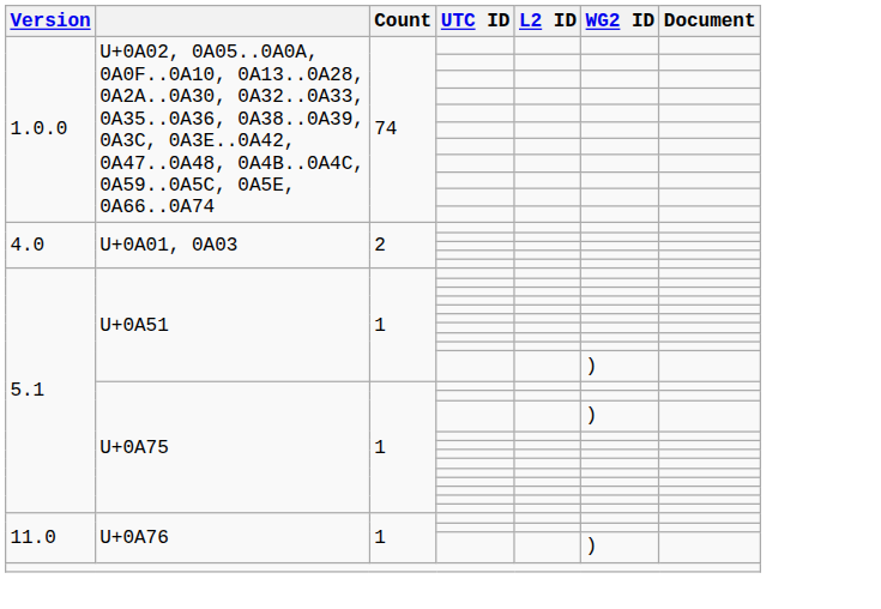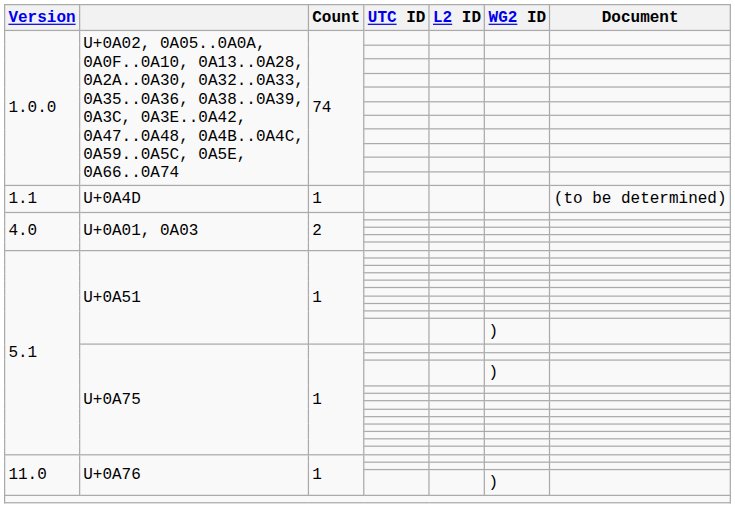 <table class="wikitable collapsible sticky-header">
 <tr>
 <th><a href='#'>Version</a></th>
 <th></th>
 <th>Count</th>
 <th><a href='#'>UTC</a> ID</th>
 <th><a href='#'>L2</a> ID</th>
 <th><a href='#'>WG2</a> ID</th>
 <th>Document</th>
 </tr>
 <tr>
 <td rowspan="11">1.0.0</td>
 <td rowspan="11" width="180">U+0A02, 0A05..0A0A, 0A0F..0A10, 0A13..0A28, 0A2A..0A30, 0A32..0A33, 0A35..0A36, 0A38..0A39, 0A3C, 0A3E..0A42, 0A47..0A48, 0A4B..0A4C, 0A59..0A5C, 0A5E, 0A66..0A74</td>
 <td rowspan="11">74</td>
 <td></td>
 <td></td>
 <td></td>
 <td></td>
 </tr>
 <tr>
 <td></td>
 <td></td>
 <td></td>
 <td></td>
 </tr>
 <tr>
 <td></td>
 <td></td>
 <td></td>
 <td></td>
 </tr>
 <tr>
 <td></td>
 <td></td>
 <td></td>
 <td></td>
 </tr>
 <tr>
 <td></td>
 <td></td>
 <td></td>
 <td></td>
 </tr>
 <tr>
 <td></td>
 <td></td>
 <td></td>
 <td></td>
 </tr>
 <tr>
 <td></td>
 <td></td>
 <td></td>
 <td></td>
 </tr>
 <tr>
 <td></td>
 <td></td>
 <td></td>
 <td></td>
 </tr>
 <tr>
 <td></td>
 <td></td>
 <td></td>
 <td></td>
 </tr>
 <tr>
 <td></td>
 <td></td>
 <td></td>
 <td></td>
 </tr>
 <tr>
 <td></td>
 <td></td>
 <td></td>
 <td></td>
+</tr>
+<tr>
+<td>1.1</td>
+<td>U+0A4D</td>
+<td>1</td>
+<td></td>
+<td></td>
+<td></td>
+<td>(to be determined)</td>
 </tr>
 <tr>
 <td rowspan="5">4.0</td>
 <td rowspan="5">U+0A01, 0A03</td>
 <td rowspan="5">2</td>
 <td></td>
 <td></td>
 <td></td>
 <td></td>
 </tr>
 <tr>
 <td></td>
 <td></td>
 <td></td>
 <td></td>
 </tr>
 <tr>
 <td></td>
 <td></td>
 <td></td>
 <td></td>
 </tr>
 <tr>
 <td></td>
 <td></td>
 <td></td>
 <td></td>
 </tr>
 <tr>
 <td></td>
 <td></td>
 <td></td>
 <td></td>
 </tr>
 <tr>
 <td rowspan="22">5.1</td>
 <td rowspan="10">U+0A51</td>
 <td rowspan="10">1</td>
 <td></td>
 <td></td>
 <td></td>
 <td></td>
 </tr>
 <tr>
 <td></td>
 <td></td>
 <td></td>
 <td></td>
 </tr>
 <tr>
 <td></td>
 <td></td>
 <td></td>
 <td></td>
 </tr>
 <tr>
 <td></td>
 <td></td>
 <td></td>
 <td></td>
 </tr>
 <tr>
 <td></td>
 <td></td>
 <td></td>
 <td></td>
 </tr>
 <tr>
 <td></td>
 <td></td>
 <td></td>
 <td></td>
 </tr>
 <tr>
 <td></td>
 <td></td>
 <td></td>
 <td></td>
 </tr>
 <tr>
 <td></td>
 <td></td>
 <td></td>
 <td></td>
 </tr>
 <tr>
 <td></td>
 <td></td>
 <td></td>
 <td></td>
 </tr>
 <tr>
 <td></td>
 <td></td>
 <td> )</td>
 <td></td>
 </tr>
 <tr>
 <td rowspan="12">U+0A75</td>
 <td rowspan="12">1</td>
 <td></td>
 <td></td>
 <td></td>
 <td></td>
 </tr>
 <tr>
 <td></td>
 <td></td>
 <td></td>
 <td></td>
 </tr>
 <tr>
 <td></td>
 <td></td>
 <td> )</td>
 <td></td>
 </tr>
 <tr>
 <td></td>
 <td></td>
 <td></td>
 <td></td>
 </tr>
 <tr>
 <td></td>
 <td></td>
 <td></td>
 <td></td>
 </tr>
 <tr>
 <td></td>
 <td></td>
 <td></td>
 <td></td>
 </tr>
 <tr>
 <td></td>
 <td></td>
 <td></td>
 <td></td>
 </tr>
 <tr>
 <td></td>
 <td></td>
 <td></td>
 <td></td>
 </tr>
 <tr>
 <td></td>
 <td></td>
 <td></td>
 <td></td>
 </tr>
 <tr>
 <td></td>
 <td></td>
 <td></td>
 <td></td>
 </tr>
 <tr>
 <td></td>
 <td></td>
 <td></td>
 <td></td>
 </tr>
 <tr>
 <td></td>
 <td></td>
 <td></td>
 <td></td>
 </tr>
 <tr>
 <td rowspan="3">11.0</td>
 <td rowspan="3">U+0A76</td>
 <td rowspan="3">1</td>
 <td></td>
 <td></td>
 <td></td>
 <td></td>
 </tr>
 <tr>
 <td></td>
 <td></td>
 <td></td>
 <td></td>
 </tr>
 <tr>
 <td></td>
 <td></td>
 <td> )</td>
 <td></td>
 </tr>
 <tr class="sortbottom">
 <td colspan="7"></td>
 </tr>
 </table>
